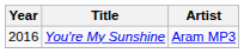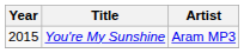 <table class="wikitable sortable">
 <tr>
 <th scope="col">Year</th>
 <th scope="col">Title</th>
 <th scope="col">Artist</th>
 </tr>
 <tr>
-<td align="center">2016</td>
+<td align="center">2015</td>
 <td scope="col"><em><a href='#'>You're My Sunshine</a></em></td>
 <td><a href='#'>Aram MP3</a></td>
 </tr>
 <tr>
 </tr>
 </table>
